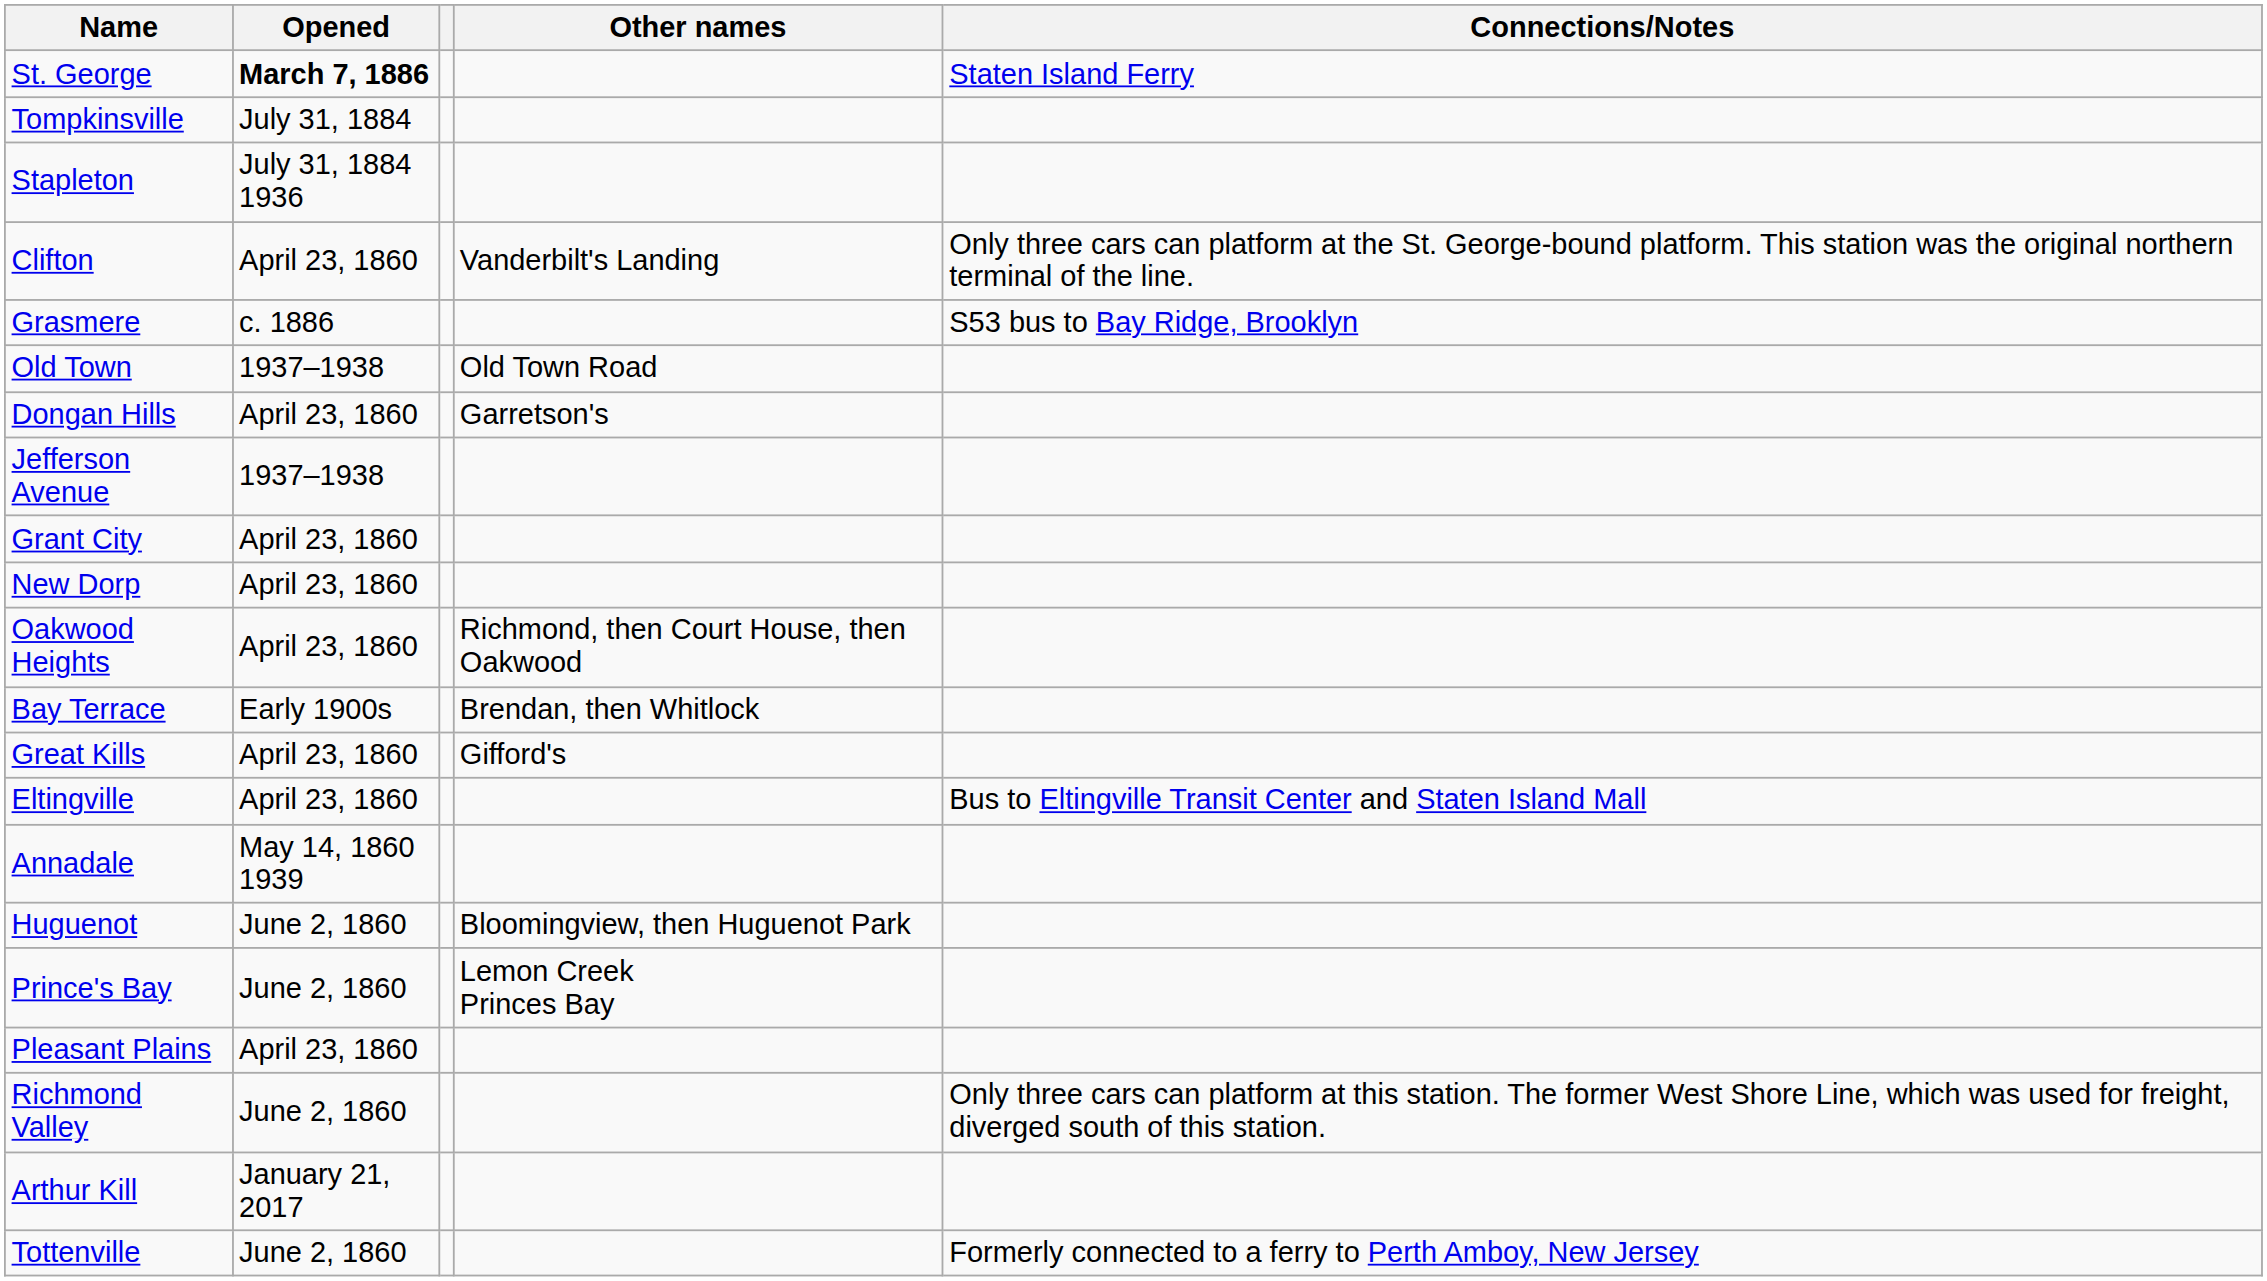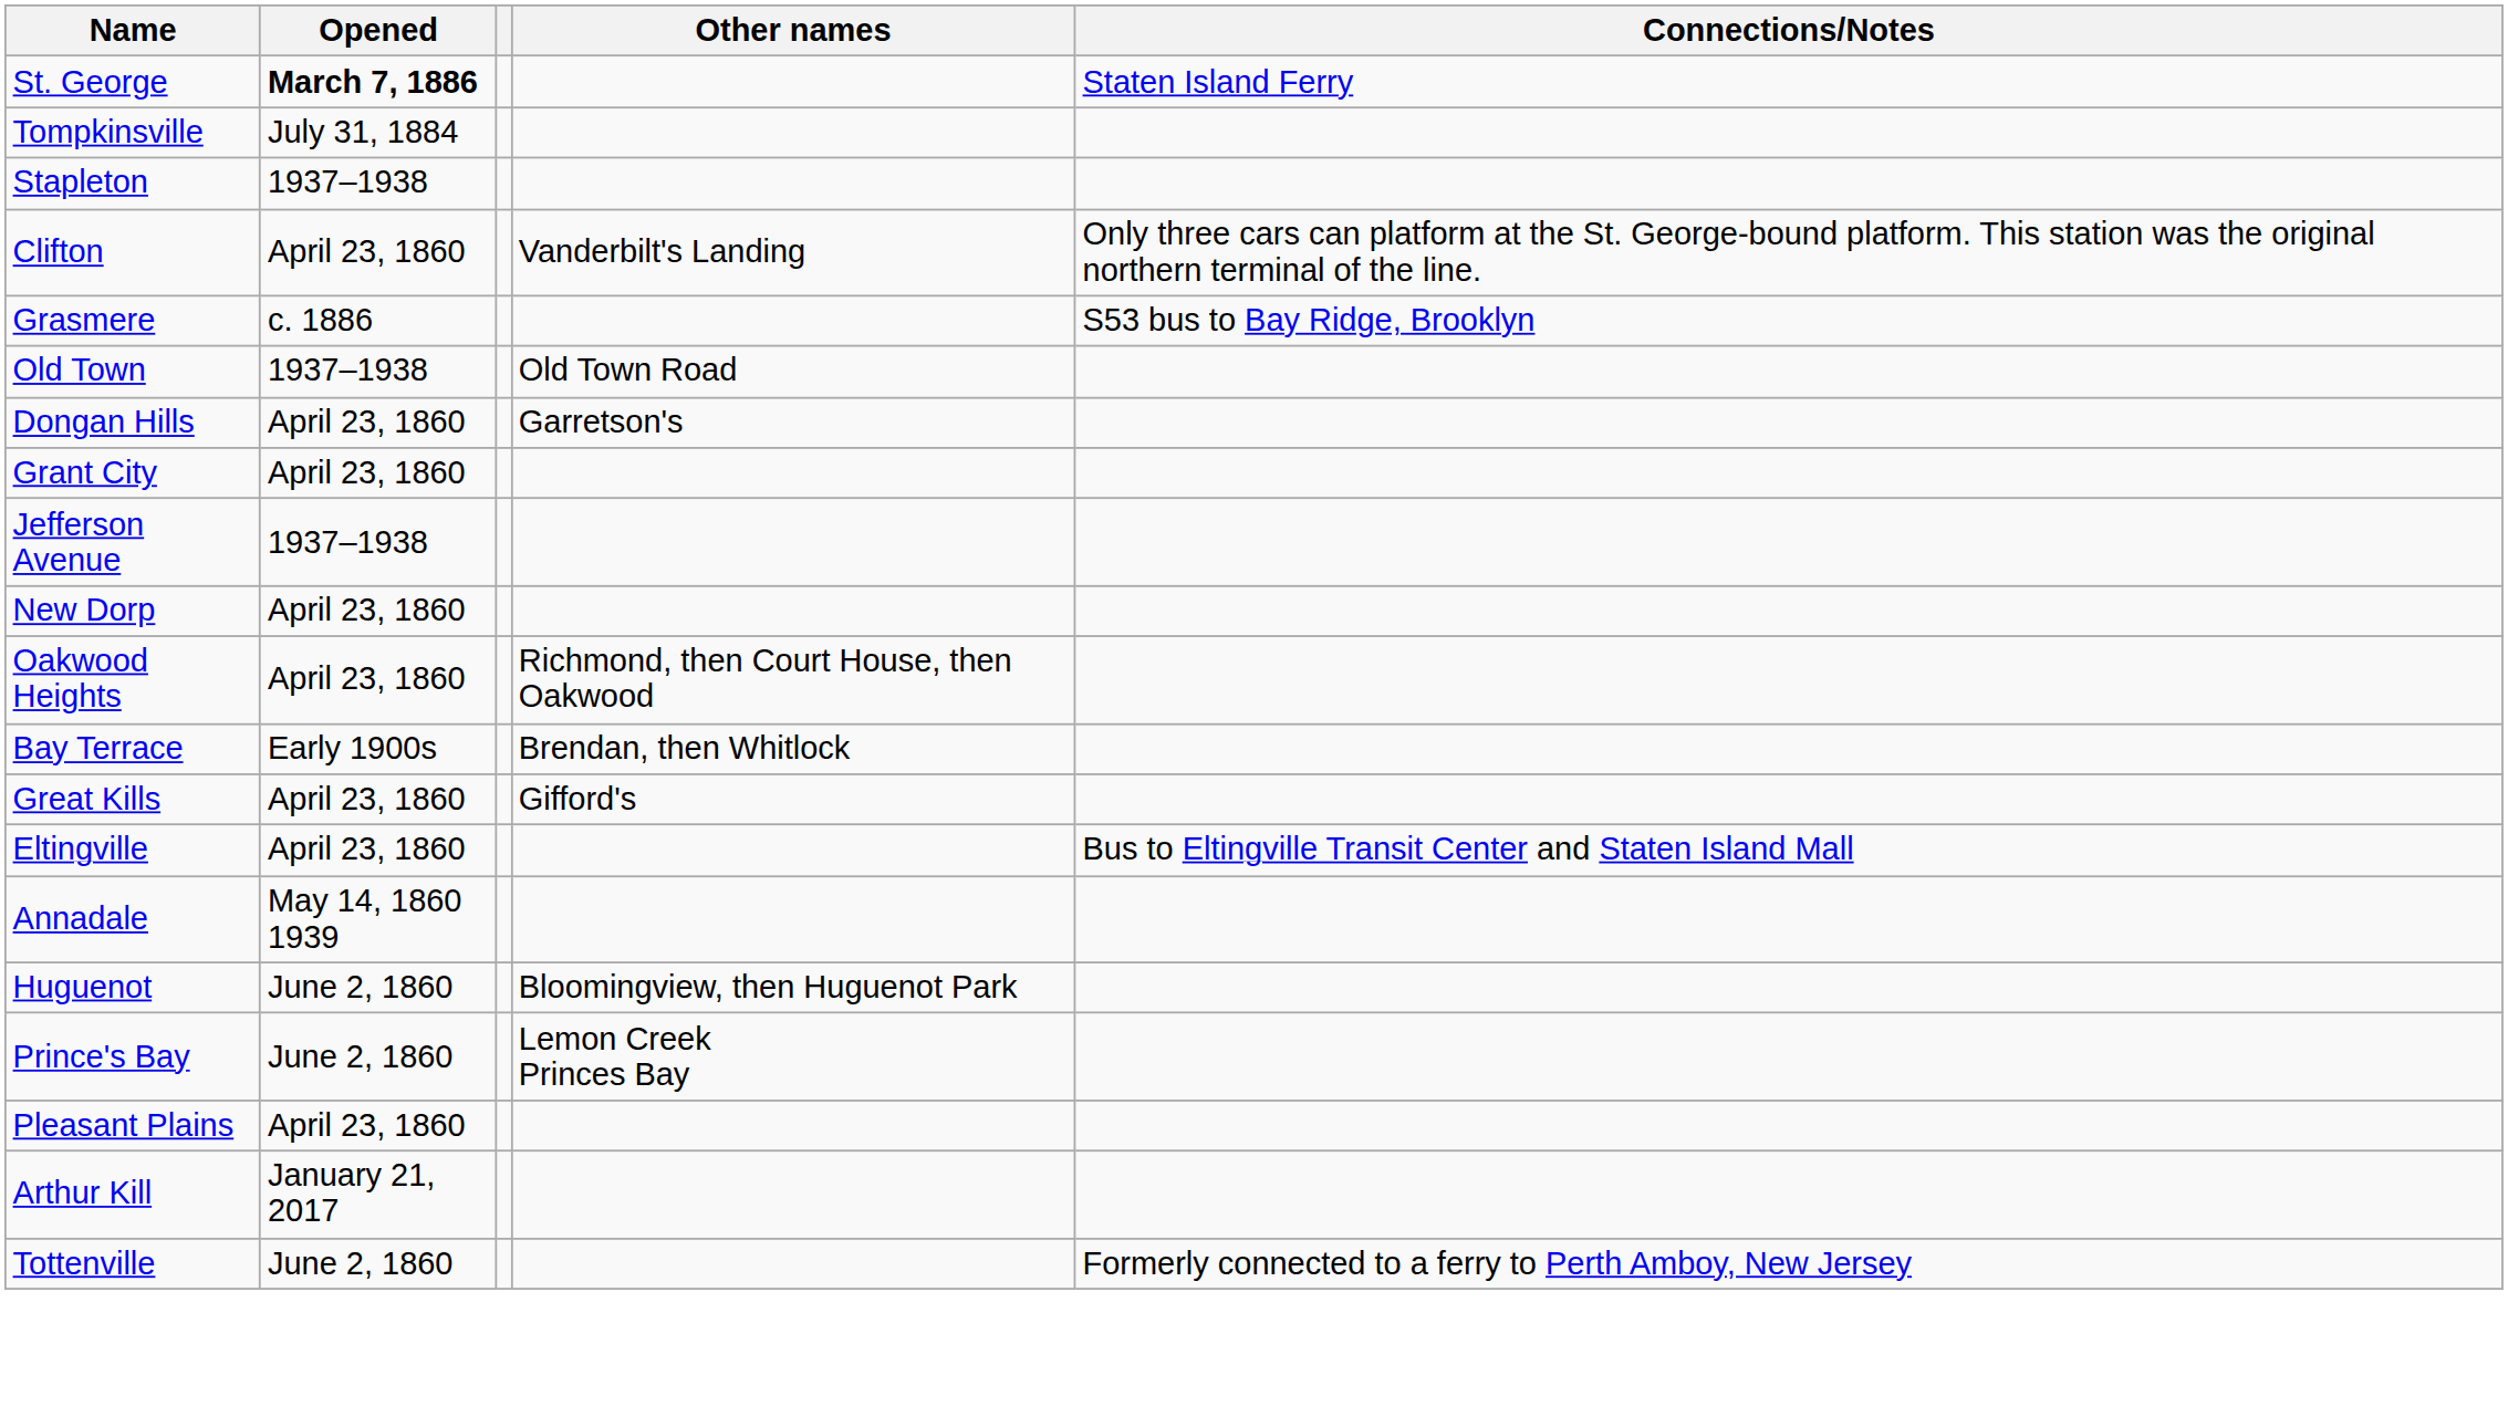 <table class="wikitable">
 <tr>
 <th>Name</th>
 <th>Opened</th>
 <th></th>
 <th>Other names</th>
 <th>Connections/Notes</th>
 </tr>
 <tr>
 <td><a href='#'>St. George</a></td>
 <td><strong>March 7, 1886</strong></td>
 <td></td>
 <td></td>
 <td><a href='#'>Staten Island Ferry</a></td>
 </tr>
 <tr>
 <td><a href='#'>Tompkinsville</a></td>
 <td>July 31, 1884</td>
 <td></td>
 <td></td>
 <td></td>
 </tr>
 <tr>
 <td><a href='#'>Stapleton</a></td>
-<td>July 31, 1884<br>1936</td>
+<td>1937–1938</td>
 <td></td>
 <td></td>
 <td></td>
 </tr>
 <tr>
 <td><a href='#'>Clifton</a></td>
 <td>April 23, 1860</td>
 <td></td>
 <td>Vanderbilt's Landing</td>
 <td>Only three cars can platform at the St. George-bound platform. This station was the original northern terminal of the line.</td>
 </tr>
 <tr>
 <td><a href='#'>Grasmere</a></td>
 <td>c. 1886</td>
 <td></td>
 <td></td>
 <td>S53 bus to <a href='#'>Bay Ridge, Brooklyn</a></td>
 </tr>
 <tr>
 <td><a href='#'>Old Town</a></td>
 <td>1937–1938</td>
 <td></td>
 <td>Old Town Road</td>
 <td></td>
 </tr>
 <tr>
 <td><a href='#'>Dongan Hills</a></td>
 <td>April 23, 1860</td>
 <td></td>
 <td>Garretson's</td>
 <td></td>
 </tr>
 <tr>
-<td><a href='#'>Jefferson Avenue</a></td>
-<td>1937–1938</td>
+<td><a href='#'>Grant City</a></td>
+<td>April 23, 1860</td>
 <td></td>
 <td></td>
 <td></td>
 </tr>
 <tr>
-<td><a href='#'>Grant City</a></td>
-<td>April 23, 1860</td>
+<td><a href='#'>Jefferson Avenue</a></td>
+<td>1937–1938</td>
 <td></td>
 <td></td>
 <td></td>
 </tr>
 <tr>
 <td><a href='#'>New Dorp</a></td>
 <td>April 23, 1860</td>
 <td></td>
 <td></td>
 <td></td>
 </tr>
 <tr>
 <td><a href='#'>Oakwood Heights</a></td>
 <td>April 23, 1860</td>
 <td></td>
 <td>Richmond, then Court House, then Oakwood</td>
 <td></td>
 </tr>
 <tr>
 <td><a href='#'>Bay Terrace</a></td>
 <td>Early 1900s</td>
 <td></td>
 <td>Brendan, then Whitlock</td>
 <td></td>
 </tr>
 <tr>
 <td><a href='#'>Great Kills</a></td>
 <td>April 23, 1860</td>
 <td></td>
 <td>Gifford's</td>
 <td></td>
 </tr>
 <tr>
 <td><a href='#'>Eltingville</a></td>
 <td>April 23, 1860</td>
 <td></td>
 <td></td>
 <td>Bus to <a href='#'>Eltingville Transit Center</a> and <a href='#'>Staten Island Mall</a></td>
 </tr>
 <tr>
 <td><a href='#'>Annadale</a></td>
 <td>May 14, 1860<br>1939</td>
 <td></td>
 <td></td>
 <td></td>
 </tr>
 <tr>
 <td><a href='#'>Huguenot</a></td>
 <td>June 2, 1860</td>
 <td></td>
 <td>Bloomingview, then Huguenot Park</td>
 <td></td>
 </tr>
 <tr>
 <td><a href='#'>Prince's Bay</a></td>
 <td>June 2, 1860</td>
 <td></td>
 <td>Lemon Creek<br>Princes Bay</td>
 <td></td>
 </tr>
 <tr>
 <td><a href='#'>Pleasant Plains</a></td>
 <td>April 23, 1860</td>
 <td></td>
 <td></td>
 <td></td>
 </tr>
 <tr>
-<td><a href='#'>Richmond Valley</a></td>
-<td>June 2, 1860</td>
-<td></td>
-<td></td>
-<td>Only three cars can platform at this station. The former West Shore Line, which was used for freight, diverged south of this station.</td>
-</tr>
-<tr>
 <td><a href='#'>Arthur Kill</a></td>
 <td>January 21, 2017</td>
 <td></td>
 <td></td>
 <td></td>
 </tr>
 <tr>
 <td><a href='#'>Tottenville</a></td>
 <td>June 2, 1860</td>
 <td></td>
 <td></td>
 <td>Formerly connected to a ferry to <a href='#'>Perth Amboy, New Jersey</a></td>
 </tr>
 </table>
